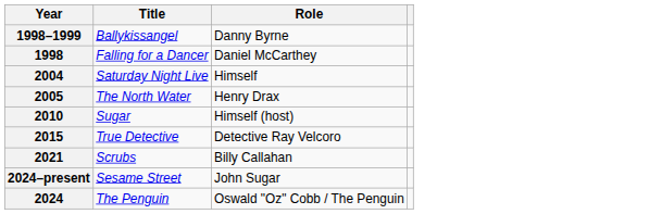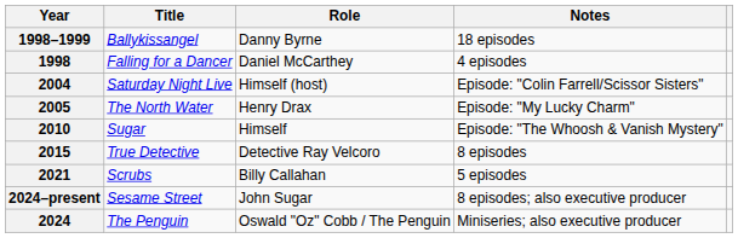 <table class="wikitable plainrowheaders sortable" style="margin-right: 0;">
 <tr>
 <th scope="col">Year</th>
 <th scope="col">Title</th>
 <th scope="col">Role</th>
+<th scope="col" class="unsortable">Notes</th>
 <th scope="col" class="unsortable"></th>
 </tr>
 <tr>
 <th scope="row">1998–1999</th>
 <td><em><a href='#'>Ballykissangel</a></em></td>
 <td>Danny Byrne</td>
+<td>18 episodes</td>
 <td></td>
 </tr>
 <tr>
 <th scope="row">1998</th>
 <td><em><a href='#'>Falling for a Dancer</a></em></td>
 <td>Daniel McCarthey</td>
+<td>4 episodes</td>
 <td></td>
 </tr>
 <tr>
 <th scope="row">2004</th>
 <td><em><a href='#'>Saturday Night Live</a></em></td>
-<td>Himself</td>
+<td>Himself (host)</td>
+<td>Episode: "Colin Farrell/Scissor Sisters"</td>
 <td></td>
 </tr>
 <tr>
 <th scope="row">2005</th>
 <td><em><a href='#'>The North Water</a></em></td>
 <td>Henry Drax</td>
+<td>Episode: "My Lucky Charm"</td>
 <td></td>
 </tr>
 <tr>
 <th scope="row">2010</th>
 <td><em><a href='#'>Sugar</a></em></td>
-<td>Himself (host)</td>
+<td>Himself</td>
+<td>Episode: "The Whoosh & Vanish Mystery"</td>
 <td></td>
 </tr>
 <tr>
 <th scope="row">2015</th>
 <td><em><a href='#'>True Detective</a></em></td>
 <td>Detective Ray Velcoro</td>
+<td>8 episodes</td>
 <td></td>
 </tr>
 <tr>
 <th scope="row">2021</th>
 <td><em><a href='#'>Scrubs</a></em></td>
 <td>Billy Callahan</td>
+<td>5 episodes</td>
 <td></td>
 </tr>
 <tr>
 <th scope="row">2024–present</th>
 <td><em><a href='#'>Sesame Street</a></em></td>
 <td>John Sugar</td>
+<td>8 episodes; also executive producer</td>
 <td></td>
 </tr>
 <tr>
 <th scope="row">2024</th>
 <td><em> <a href='#'>The Penguin</a></em></td>
 <td>Oswald "Oz" Cobb / The Penguin</td>
+<td>Miniseries; also executive producer</td>
 <td></td>
 </tr>
 </table>
